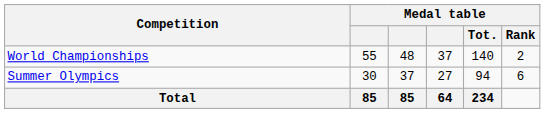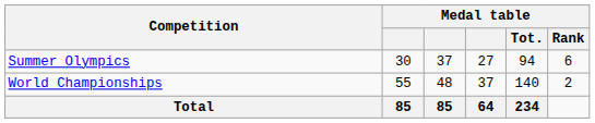 <table class="wikitable" width=40% style="font-size:90%; text-align:center;">
 <tr>
 <th rowspan=2>Competition</th>
 <th colspan=5>Medal table</th>
 </tr>
 <tr>
 <th width=30></th>
 <th width=30></th>
 <th width=30></th>
 <th width=30>Tot.</th>
 <th width=30>Rank</th>
 </tr>
 <tr>
+<td align=left><a href='#'>Summer Olympics</a></td>
+<td>30</td>
+<td>37</td>
+<td>27</td>
+<td>94</td>
+<td>6</td>
+</tr>
+<tr>
 <td align=left><a href='#'>World Championships</a></td>
 <td>55</td>
 <td>48</td>
 <td>37</td>
 <td>140</td>
 <td>2</td>
-</tr>
-<tr>
-<td align=left><a href='#'>Summer Olympics</a></td>
-<td>30</td>
-<td>37</td>
-<td>27</td>
-<td>94</td>
-<td>6</td>
 </tr>
 <tr>
 <th align=center>Total</th>
 <th>85</th>
 <th>85</th>
 <th>64</th>
 <th>234</th>
 </tr>
 </table>
